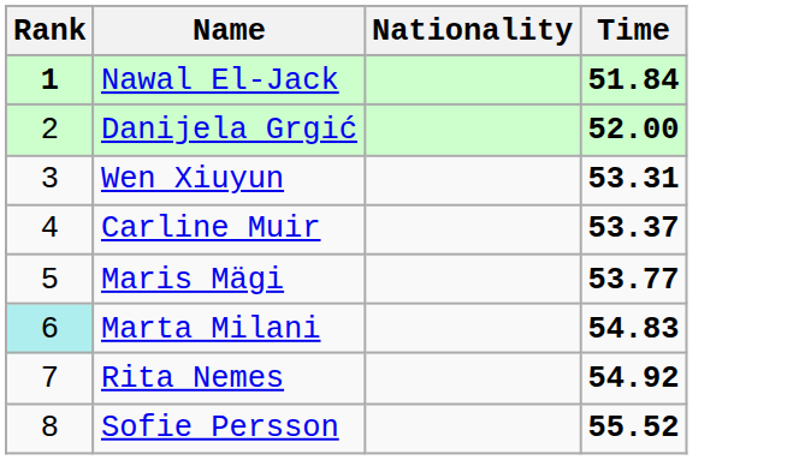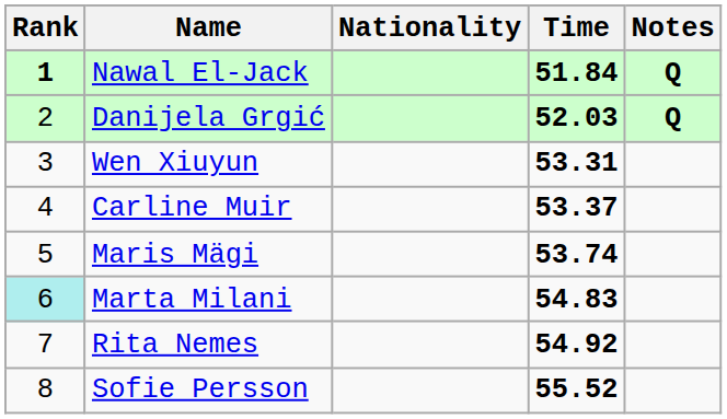 <table class="wikitable sortable" style="text-align:center">
 <tr>
 <th>Rank</th>
 <th>Name</th>
 <th>Nationality</th>
 <th>Time</th>
+<th>Notes</th>
 </tr>
 <tr bgcolor=ccffcc>
 <td><strong>1</strong></td>
 <td align=left><a href='#'>Nawal El-Jack</a></td>
 <td align=left></td>
 <td><strong>51.84</strong></td>
+<td><strong>Q</strong></td>
 </tr>
 <tr bgcolor=ccffcc>
 <td>2</td>
 <td align=left><a href='#'>Danijela Grgić</a></td>
 <td align=left></td>
-<td><strong>52.00</strong></td>
+<td><strong>52.03</strong></td>
+<td><strong>Q</strong></td>
 </tr>
 <tr>
 <td>3</td>
 <td align=left><a href='#'>Wen Xiuyun</a></td>
 <td align=left></td>
 <td><strong>53.31</strong></td>
+<td></td>
 </tr>
 <tr>
 <td>4</td>
 <td align=left><a href='#'>Carline Muir</a></td>
 <td align=left></td>
 <td><strong>53.37</strong></td>
+<td></td>
 </tr>
 <tr>
 <td>5</td>
 <td align=left><a href='#'>Maris Mägi</a></td>
 <td align=left></td>
-<td><strong>53.77</strong></td>
+<td><strong>53.74</strong></td>
+<td></td>
 </tr>
 <tr>
 <td style="background: paleturquoise;">6</td>
 <td align=left><a href='#'>Marta Milani</a></td>
 <td align=left></td>
 <td><strong>54.83</strong></td>
+<td></td>
 </tr>
 <tr>
 <td>7</td>
 <td align=left><a href='#'>Rita Nemes</a></td>
 <td align=left></td>
 <td><strong>54.92</strong></td>
+<td></td>
 </tr>
 <tr>
 <td>8</td>
 <td align=left><a href='#'>Sofie Persson</a></td>
 <td align=left></td>
 <td><strong>55.52</strong></td>
+<td></td>
 </tr>
 </table>
